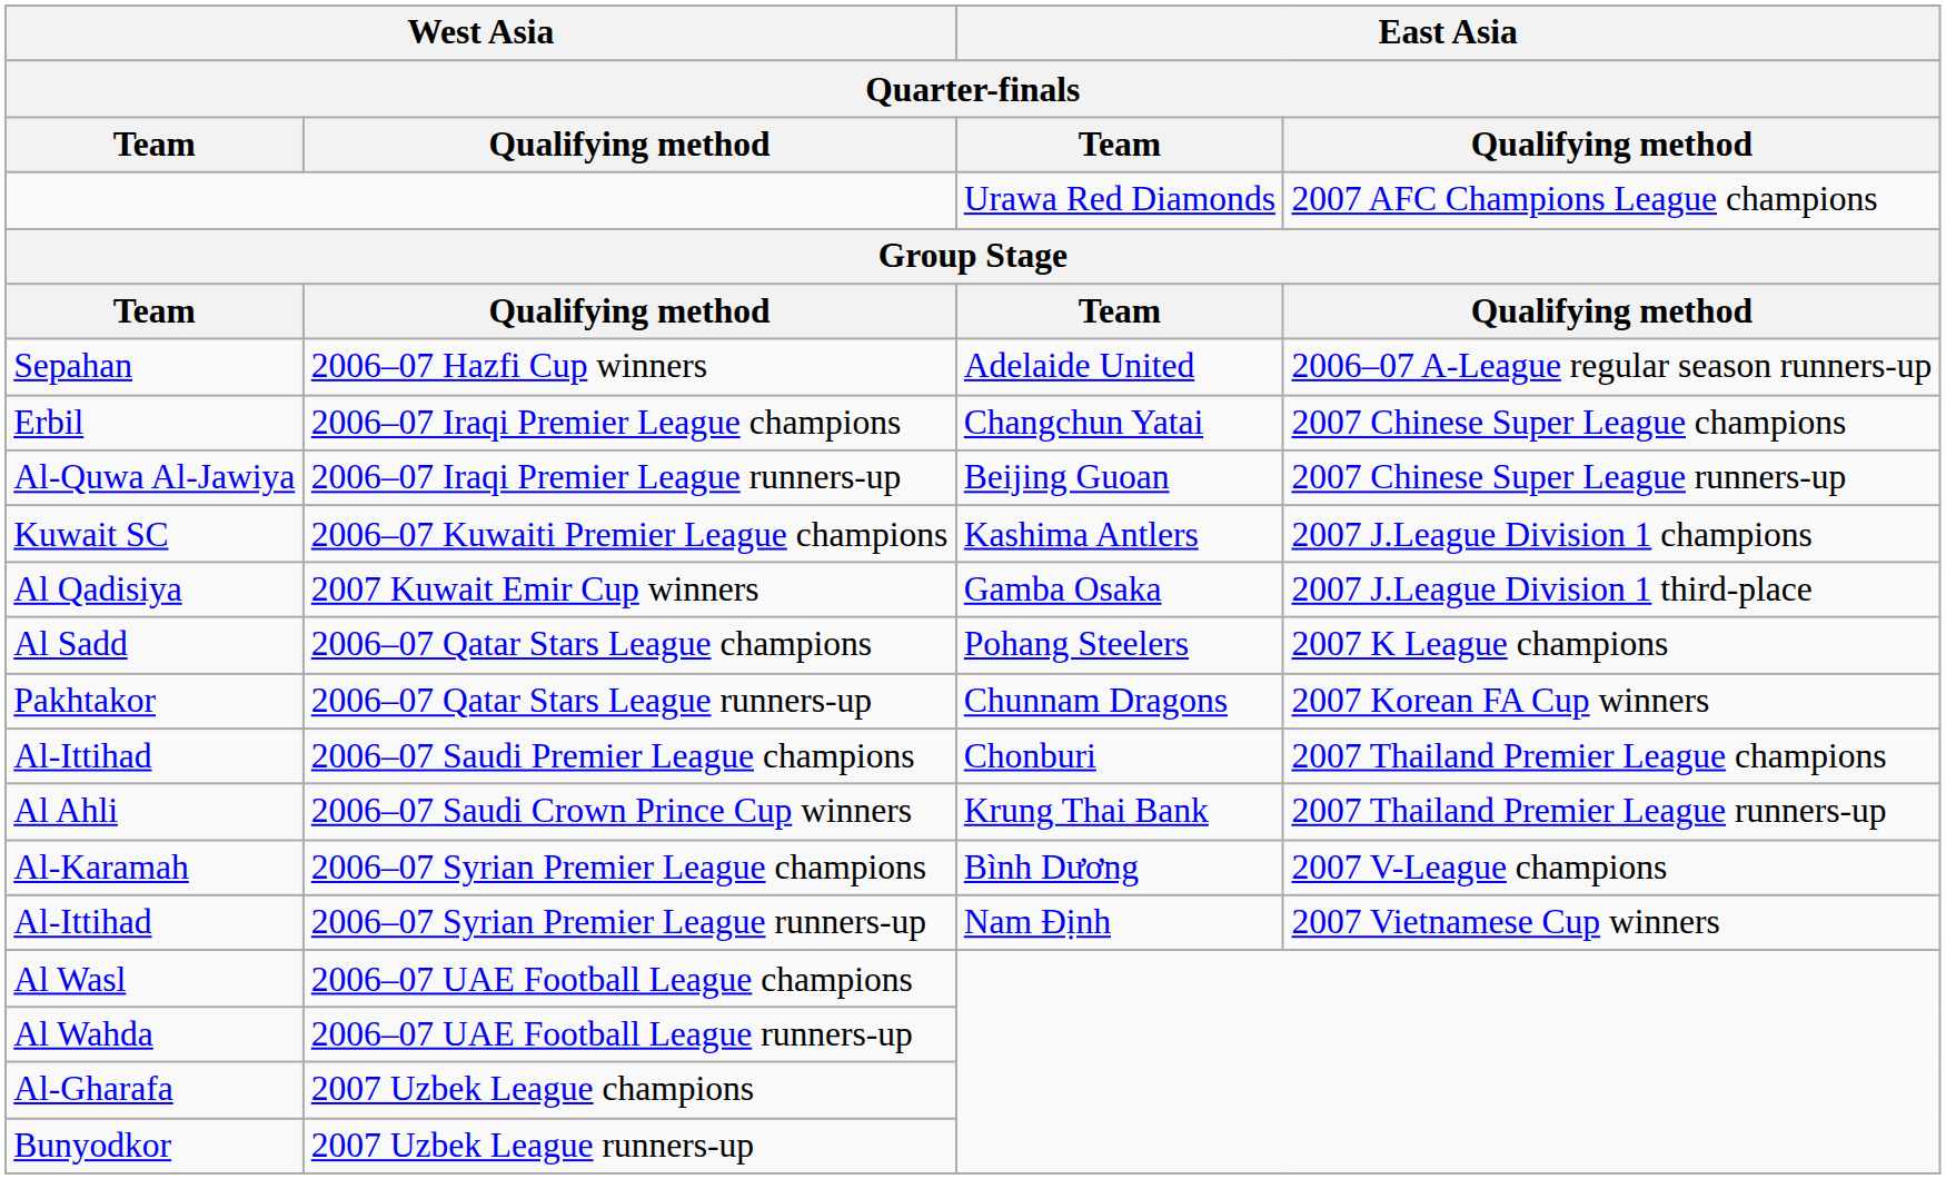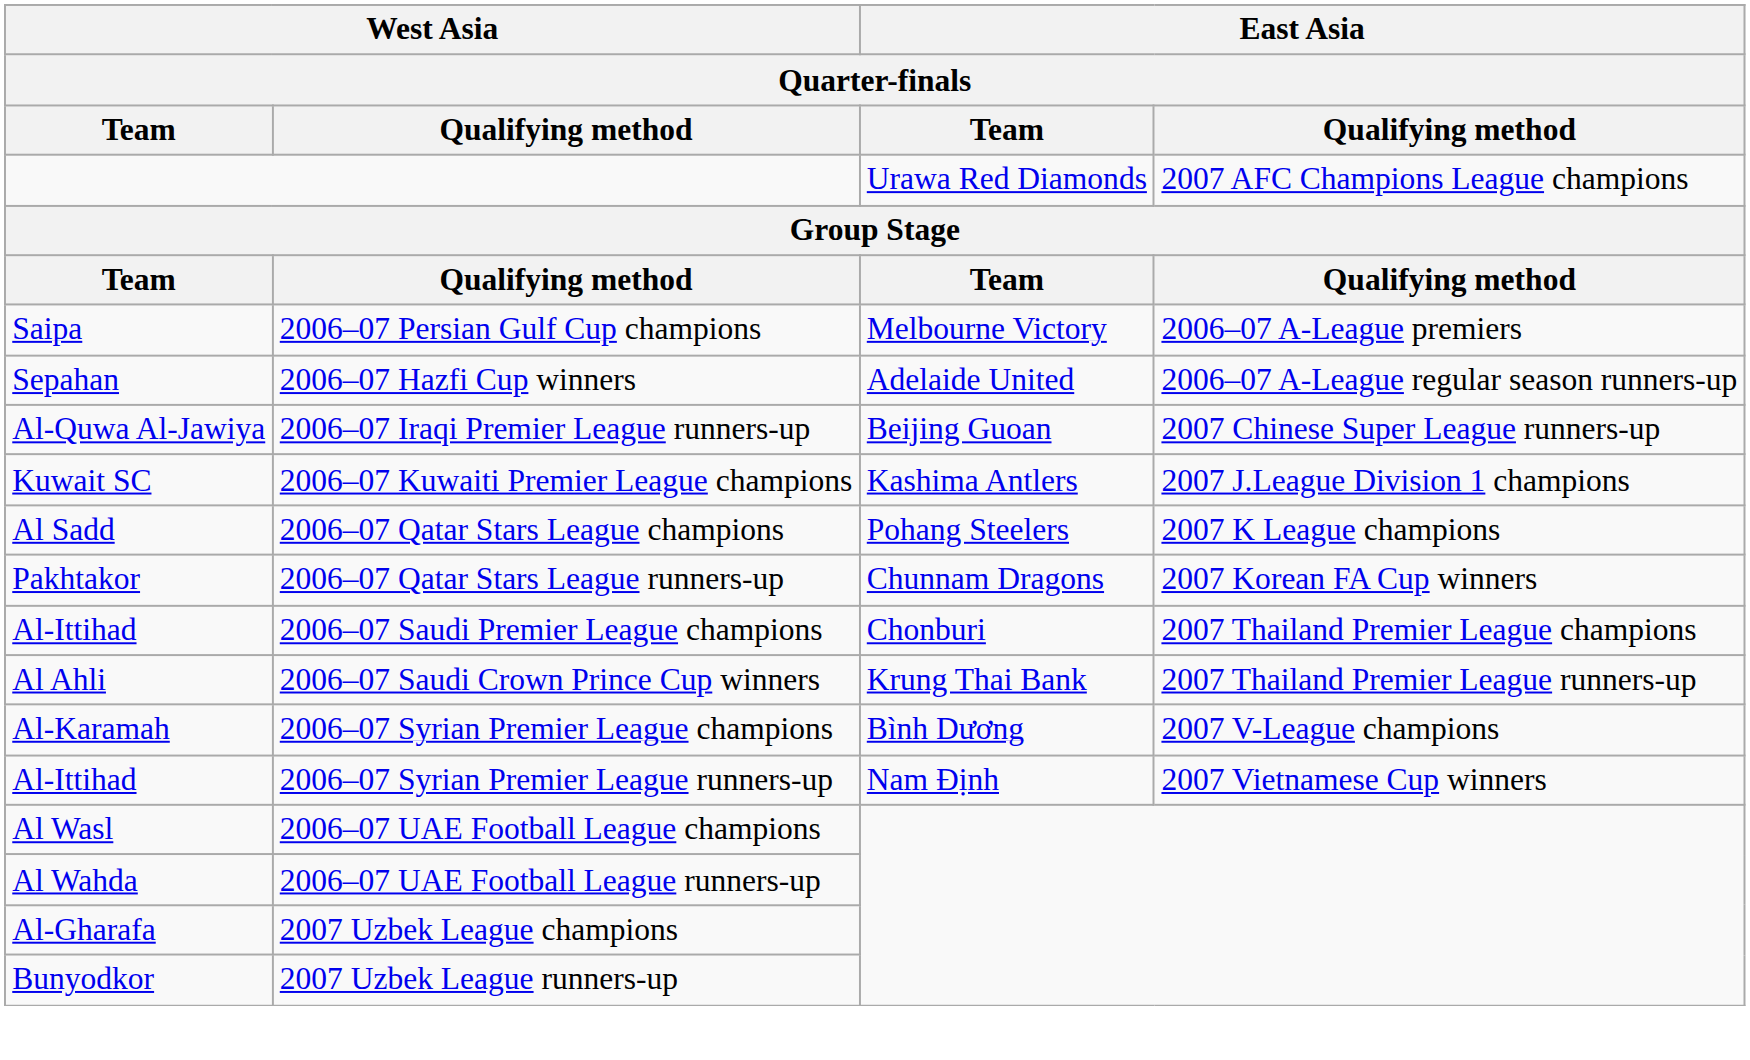 <table class="wikitable" align="center">
 <tr>
 <th colspan="2">West Asia</th>
 <th colspan="2">East Asia</th>
 </tr>
 <tr>
 <th colspan="4">Quarter-finals</th>
 </tr>
 <tr>
 <th>Team</th>
 <th>Qualifying method</th>
 <th>Team</th>
 <th>Qualifying method</th>
 </tr>
 <tr>
 <td colspan="2"></td>
 <td> <a href='#'>Urawa Red Diamonds</a></td>
 <td><a href='#'>2007 AFC Champions League</a> champions</td>
 </tr>
 <tr>
 <th colspan="4">Group Stage</th>
 </tr>
 <tr>
 <th>Team</th>
 <th>Qualifying method</th>
 <th>Team</th>
 <th>Qualifying method</th>
 </tr>
 <tr>
+<td> <a href='#'>Saipa</a></td>
+<td><a href='#'>2006–07 Persian Gulf Cup</a> champions</td>
+<td> <a href='#'>Melbourne Victory</a></td>
+<td><a href='#'>2006–07 A-League</a> premiers</td>
+</tr>
+<tr>
 <td> <a href='#'>Sepahan</a></td>
 <td><a href='#'>2006–07 Hazfi Cup</a> winners</td>
 <td> <a href='#'>Adelaide United</a></td>
 <td><a href='#'>2006–07 A-League</a> regular season runners-up</td>
-</tr>
-<tr>
-<td> <a href='#'>Erbil</a></td>
-<td><a href='#'>2006–07 Iraqi Premier League</a> champions</td>
-<td> <a href='#'>Changchun Yatai</a></td>
-<td><a href='#'>2007 Chinese Super League</a> champions</td>
 </tr>
 <tr>
 <td> <a href='#'>Al-Quwa Al-Jawiya</a></td>
 <td><a href='#'>2006–07 Iraqi Premier League</a> runners-up</td>
 <td> <a href='#'>Beijing Guoan</a></td>
 <td><a href='#'>2007 Chinese Super League</a> runners-up</td>
 </tr>
 <tr>
 <td> <a href='#'>Kuwait SC</a></td>
 <td><a href='#'>2006–07 Kuwaiti Premier League</a> champions</td>
 <td> <a href='#'>Kashima Antlers</a></td>
 <td><a href='#'>2007 J.League Division 1</a> champions</td>
-</tr>
-<tr>
-<td> <a href='#'>Al Qadisiya</a></td>
-<td><a href='#'>2007 Kuwait Emir Cup</a> winners</td>
-<td> <a href='#'>Gamba Osaka</a></td>
-<td><a href='#'>2007 J.League Division 1</a> third-place</td>
 </tr>
 <tr>
 <td> <a href='#'>Al Sadd</a></td>
 <td><a href='#'>2006–07 Qatar Stars League</a> champions</td>
 <td> <a href='#'>Pohang Steelers</a></td>
 <td><a href='#'>2007 K League</a> champions</td>
 </tr>
 <tr>
 <td> <a href='#'>Pakhtakor</a></td>
 <td><a href='#'>2006–07 Qatar Stars League</a> runners-up</td>
 <td> <a href='#'>Chunnam Dragons</a></td>
 <td><a href='#'>2007 Korean FA Cup</a> winners</td>
 </tr>
 <tr>
 <td> <a href='#'>Al-Ittihad</a></td>
 <td><a href='#'>2006–07 Saudi Premier League</a> champions</td>
 <td> <a href='#'>Chonburi</a></td>
 <td><a href='#'>2007 Thailand Premier League</a> champions</td>
 </tr>
 <tr>
 <td> <a href='#'>Al Ahli</a></td>
 <td><a href='#'>2006–07 Saudi Crown Prince Cup</a> winners</td>
 <td> <a href='#'>Krung Thai Bank</a></td>
 <td><a href='#'>2007 Thailand Premier League</a> runners-up</td>
 </tr>
 <tr>
 <td> <a href='#'>Al-Karamah</a></td>
 <td><a href='#'>2006–07 Syrian Premier League</a> champions</td>
 <td> <a href='#'>Bình Dương</a></td>
 <td><a href='#'>2007 V-League</a> champions</td>
 </tr>
 <tr>
 <td> <a href='#'>Al-Ittihad</a></td>
 <td><a href='#'>2006–07 Syrian Premier League</a> runners-up</td>
 <td> <a href='#'>Nam Định</a></td>
 <td><a href='#'>2007 Vietnamese Cup</a> winners</td>
 </tr>
 <tr>
 <td> <a href='#'>Al Wasl</a></td>
 <td><a href='#'>2006–07 UAE Football League</a> champions</td>
 </tr>
 <tr>
 <td> <a href='#'>Al Wahda</a></td>
 <td><a href='#'>2006–07 UAE Football League</a> runners-up</td>
 </tr>
 <tr>
 <td> <a href='#'>Al-Gharafa</a></td>
 <td><a href='#'>2007 Uzbek League</a> champions</td>
 </tr>
 <tr>
 <td> <a href='#'>Bunyodkor</a></td>
 <td><a href='#'>2007 Uzbek League</a> runners-up</td>
 </tr>
 </table>
